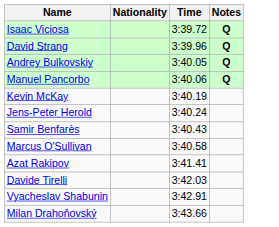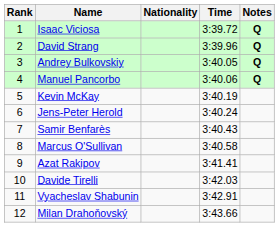 <table class="wikitable sortable" style="text-align:center">
 <tr>
+<th>Rank</th>
 <th>Name</th>
 <th>Nationality</th>
 <th>Time</th>
 <th>Notes</th>
 </tr>
 <tr bgcolor=ccffcc>
+<td>1</td>
 <td align=left><a href='#'>Isaac Viciosa</a></td>
 <td align=left></td>
 <td>3:39.72</td>
 <td><strong>Q</strong></td>
 </tr>
 <tr bgcolor=ccffcc>
+<td>2</td>
 <td align=left><a href='#'>David Strang</a></td>
 <td align=left></td>
 <td>3:39.96</td>
 <td><strong>Q</strong></td>
 </tr>
 <tr bgcolor=ccffcc>
+<td>3</td>
 <td align=left><a href='#'>Andrey Bulkovskiy</a></td>
 <td align=left></td>
 <td>3:40.05</td>
 <td><strong>Q</strong></td>
 </tr>
 <tr bgcolor=ccffcc>
+<td>4</td>
 <td align=left><a href='#'>Manuel Pancorbo</a></td>
 <td align=left></td>
 <td>3:40.06</td>
 <td><strong>Q</strong></td>
 </tr>
 <tr>
+<td>5</td>
 <td align=left><a href='#'>Kevin McKay</a></td>
 <td align=left></td>
 <td>3:40.19</td>
 <td></td>
 </tr>
 <tr>
+<td>6</td>
 <td align=left><a href='#'>Jens-Peter Herold</a></td>
 <td align=left></td>
 <td>3:40.24</td>
 <td></td>
 </tr>
 <tr>
+<td>7</td>
 <td align=left><a href='#'>Samir Benfarès</a></td>
 <td align=left></td>
 <td>3:40.43</td>
 <td></td>
 </tr>
 <tr>
+<td>8</td>
 <td align=left><a href='#'>Marcus O'Sullivan</a></td>
 <td align=left></td>
 <td>3:40.58</td>
 <td></td>
 </tr>
 <tr>
+<td>9</td>
 <td align=left><a href='#'>Azat Rakipov</a></td>
 <td align=left></td>
 <td>3:41.41</td>
 <td></td>
 </tr>
 <tr>
+<td>10</td>
 <td align=left><a href='#'>Davide Tirelli</a></td>
 <td align=left></td>
 <td>3:42.03</td>
 <td></td>
 </tr>
 <tr>
+<td>11</td>
 <td align=left><a href='#'>Vyacheslav Shabunin</a></td>
 <td align=left></td>
 <td>3:42.91</td>
 <td></td>
 </tr>
 <tr>
+<td>12</td>
 <td align=left><a href='#'>Milan Drahoňovský</a></td>
 <td align=left></td>
 <td>3:43.66</td>
 <td></td>
 </tr>
 </table>
